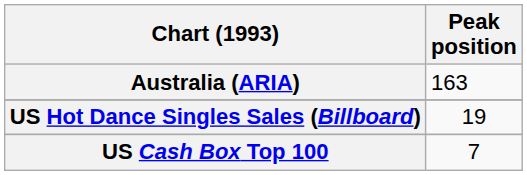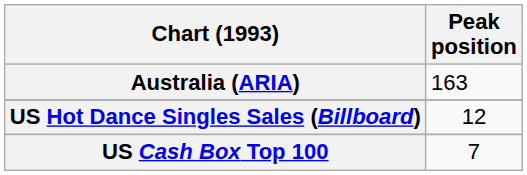 <table class="wikitable sortable plainrowheaders">
 <tr>
 <th>Chart (1993)</th>
 <th>Peak<br>position</th>
 </tr>
 <tr>
 <th scope="row">Australia (<a href='#'>ARIA</a>)</th>
 <td>163</td>
 </tr>
 <tr>
 </tr>
 <tr>
 </tr>
 <tr>
 <th scope="row">US <a href='#'>Hot Dance Singles Sales</a> (<em><a href='#'>Billboard</a></em>)</th>
-<td style="text-align:center;">19</td>
+<td style="text-align:center;">12</td>
 </tr>
 <tr>
 </tr>
 <tr>
 </tr>
 <tr>
 </tr>
 <tr>
 <th scope="row">US <a href='#'><em>Cash Box</em> Top 100</a></th>
 <td style="text-align:center;">7</td>
 </tr>
 </table>
